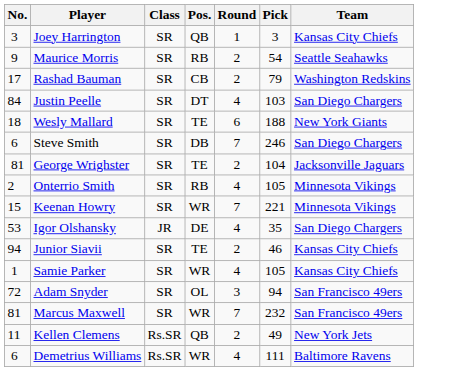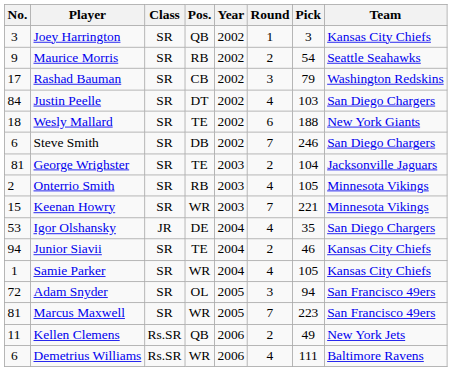 <table class="wikitable sortable">
 <tr>
 <th>No.</th>
 <th>Player</th>
 <th>Class</th>
 <th>Pos.</th>
+<th>Year</th>
 <th>Round</th>
 <th>Pick</th>
 <th>Team</th>
 </tr>
 <tr>
 <td> 3</td>
 <td><a href='#'>Joey Harrington</a></td>
 <td align=center>SR</td>
 <td align=center>QB</td>
+<td align=center>2002</td>
 <td align=center>1</td>
 <td align=center>3</td>
 <td><a href='#'>Kansas City Chiefs</a></td>
 </tr>
 <tr>
 <td> 9</td>
 <td><a href='#'>Maurice Morris</a></td>
 <td align=center>SR</td>
 <td align=center>RB</td>
+<td align=center>2002</td>
 <td align=center>2</td>
 <td align=center>54</td>
 <td><a href='#'>Seattle Seahawks</a></td>
 </tr>
 <tr>
 <td>17</td>
 <td><a href='#'>Rashad Bauman</a></td>
 <td align=center>SR</td>
 <td align=center>CB</td>
-<td align=center>2</td>
+<td align=center>2002</td>
+<td align=center>3</td>
 <td align=center>79</td>
 <td><a href='#'>Washington Redskins</a></td>
 </tr>
 <tr>
 <td>84</td>
 <td><a href='#'>Justin Peelle</a></td>
 <td align=center>SR</td>
 <td align=center>DT</td>
+<td align=center>2002</td>
 <td align=center>4</td>
 <td align=center>103</td>
 <td><a href='#'>San Diego Chargers</a></td>
 </tr>
 <tr>
 <td>18</td>
 <td><a href='#'>Wesly Mallard</a></td>
 <td align=center>SR</td>
 <td align=center>TE</td>
+<td align=center>2002</td>
 <td align=center>6</td>
 <td align=center>188</td>
 <td><a href='#'>New York Giants</a></td>
 </tr>
 <tr>
 <td> 6</td>
 <td>Steve Smith</td>
 <td align=center>SR</td>
 <td align=center>DB</td>
+<td align=center>2002</td>
 <td align=center>7</td>
 <td align=center>246</td>
 <td><a href='#'>San Diego Chargers</a></td>
 </tr>
 <tr>
 <td> 81</td>
 <td><a href='#'>George Wrighster</a></td>
 <td align=center>SR</td>
 <td align=center>TE</td>
+<td align=center>2003</td>
 <td align=center>2</td>
 <td align=center>104</td>
 <td><a href='#'>Jacksonville Jaguars</a></td>
 </tr>
 <tr>
 <td>2</td>
 <td><a href='#'>Onterrio Smith</a></td>
 <td align=center>SR</td>
 <td align=center>RB</td>
+<td align=center>2003</td>
 <td align=center>4</td>
 <td align=center>105</td>
 <td><a href='#'>Minnesota Vikings</a></td>
 </tr>
 <tr>
 <td>15</td>
 <td><a href='#'>Keenan Howry</a></td>
 <td align=center>SR</td>
 <td align=center>WR</td>
+<td align=center>2003</td>
 <td align=center>7</td>
 <td align=center>221</td>
 <td><a href='#'>Minnesota Vikings</a></td>
 </tr>
 <tr>
 <td>53</td>
 <td><a href='#'>Igor Olshansky</a></td>
 <td align=center>JR</td>
 <td align=center>DE</td>
+<td align=center>2004</td>
 <td align=center>4</td>
 <td align=center>35</td>
 <td><a href='#'>San Diego Chargers</a></td>
 </tr>
 <tr>
 <td>94</td>
 <td><a href='#'>Junior Siavii</a></td>
 <td align=center>SR</td>
 <td align=center>TE</td>
+<td align=center>2004</td>
 <td align=center>2</td>
 <td align=center>46</td>
 <td><a href='#'>Kansas City Chiefs</a></td>
 </tr>
 <tr>
 <td> 1</td>
 <td><a href='#'>Samie Parker</a></td>
 <td align=center>SR</td>
 <td align=center>WR</td>
+<td align=center>2004</td>
 <td align=center>4</td>
 <td align=center>105</td>
 <td><a href='#'>Kansas City Chiefs</a></td>
 </tr>
 <tr>
 <td>72</td>
 <td><a href='#'>Adam Snyder</a></td>
 <td align=center>SR</td>
 <td align=center>OL</td>
+<td align=center>2005</td>
 <td align=center>3</td>
 <td align=center>94</td>
 <td><a href='#'>San Francisco 49ers</a></td>
 </tr>
 <tr>
 <td>81</td>
 <td><a href='#'>Marcus Maxwell</a></td>
 <td align=center>SR</td>
 <td align=center>WR</td>
+<td align=center>2005</td>
 <td align=center>7</td>
-<td align=center>232</td>
+<td align=center>223</td>
 <td><a href='#'>San Francisco 49ers</a></td>
 </tr>
 <tr>
 <td>11</td>
 <td><a href='#'>Kellen Clemens</a></td>
 <td align=center>Rs.SR</td>
 <td align=center>QB</td>
+<td align=center>2006</td>
 <td align=center>2</td>
 <td align=center>49</td>
 <td><a href='#'>New York Jets</a></td>
 </tr>
 <tr>
 <td> 6</td>
 <td><a href='#'>Demetrius Williams</a></td>
 <td align=center>Rs.SR</td>
 <td align=center>WR</td>
+<td align=center>2006</td>
 <td align=center>4</td>
 <td align=center>111</td>
 <td><a href='#'>Baltimore Ravens</a></td>
 </tr>
 </table>
